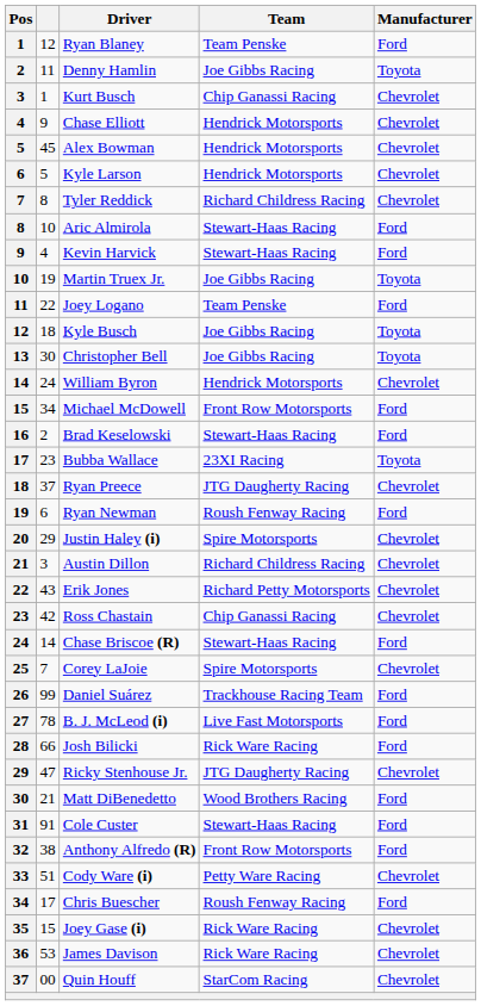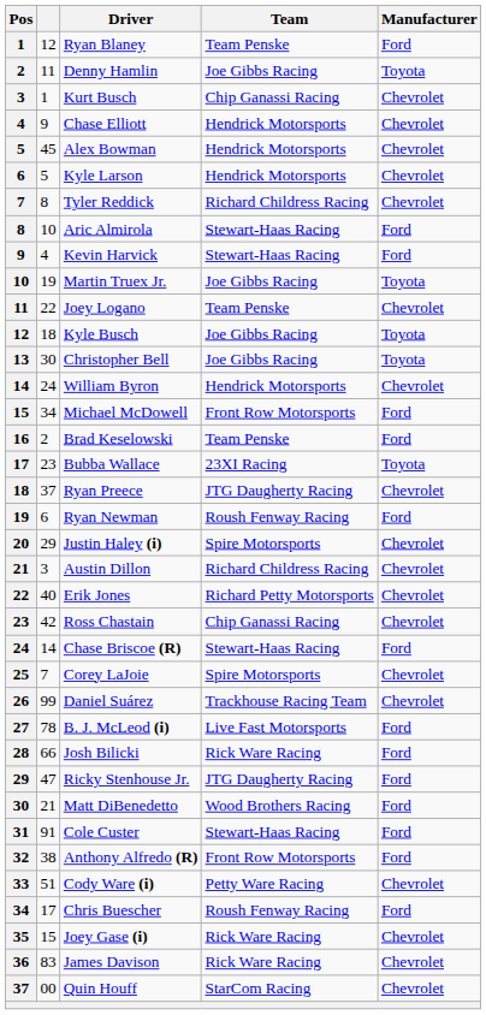 <table class="wikitable" style="font-size:95%">
 <tr>
 <th>Pos</th>
 <th></th>
 <th>Driver</th>
 <th>Team</th>
 <th>Manufacturer</th>
 </tr>
 <tr>
 <th>1</th>
 <td>12</td>
 <td><a href='#'>Ryan Blaney</a></td>
 <td><a href='#'>Team Penske</a></td>
 <td><a href='#'>Ford</a></td>
 </tr>
 <tr>
 <th>2</th>
 <td>11</td>
 <td><a href='#'>Denny Hamlin</a></td>
 <td><a href='#'>Joe Gibbs Racing</a></td>
 <td><a href='#'>Toyota</a></td>
 </tr>
 <tr>
 <th>3</th>
 <td>1</td>
 <td><a href='#'>Kurt Busch</a></td>
 <td><a href='#'>Chip Ganassi Racing</a></td>
 <td><a href='#'>Chevrolet</a></td>
 </tr>
 <tr>
 <th>4</th>
 <td>9</td>
 <td><a href='#'>Chase Elliott</a></td>
 <td><a href='#'>Hendrick Motorsports</a></td>
 <td><a href='#'>Chevrolet</a></td>
 </tr>
 <tr>
 <th>5</th>
 <td>45</td>
 <td><a href='#'>Alex Bowman</a></td>
 <td><a href='#'>Hendrick Motorsports</a></td>
 <td><a href='#'>Chevrolet</a></td>
 </tr>
 <tr>
 <th>6</th>
 <td>5</td>
 <td><a href='#'>Kyle Larson</a></td>
 <td><a href='#'>Hendrick Motorsports</a></td>
 <td><a href='#'>Chevrolet</a></td>
 </tr>
 <tr>
 <th>7</th>
 <td>8</td>
 <td><a href='#'>Tyler Reddick</a></td>
 <td><a href='#'>Richard Childress Racing</a></td>
 <td><a href='#'>Chevrolet</a></td>
 </tr>
 <tr>
 <th>8</th>
 <td>10</td>
 <td><a href='#'>Aric Almirola</a></td>
 <td><a href='#'>Stewart-Haas Racing</a></td>
 <td><a href='#'>Ford</a></td>
 </tr>
 <tr>
 <th>9</th>
 <td>4</td>
 <td><a href='#'>Kevin Harvick</a></td>
 <td><a href='#'>Stewart-Haas Racing</a></td>
 <td><a href='#'>Ford</a></td>
 </tr>
 <tr>
 <th>10</th>
 <td>19</td>
 <td><a href='#'>Martin Truex Jr.</a></td>
 <td><a href='#'>Joe Gibbs Racing</a></td>
 <td><a href='#'>Toyota</a></td>
 </tr>
 <tr>
 <th>11</th>
 <td>22</td>
 <td><a href='#'>Joey Logano</a></td>
 <td><a href='#'>Team Penske</a></td>
-<td><a href='#'>Ford</a></td>
+<td><a href='#'>Chevrolet</a></td>
 </tr>
 <tr>
 <th>12</th>
 <td>18</td>
 <td><a href='#'>Kyle Busch</a></td>
 <td><a href='#'>Joe Gibbs Racing</a></td>
 <td><a href='#'>Toyota</a></td>
 </tr>
 <tr>
 <th>13</th>
 <td>30</td>
 <td><a href='#'>Christopher Bell</a></td>
 <td><a href='#'>Joe Gibbs Racing</a></td>
 <td><a href='#'>Toyota</a></td>
 </tr>
 <tr>
 <th>14</th>
 <td>24</td>
 <td><a href='#'>William Byron</a></td>
 <td><a href='#'>Hendrick Motorsports</a></td>
 <td><a href='#'>Chevrolet</a></td>
 </tr>
 <tr>
 <th>15</th>
 <td>34</td>
 <td><a href='#'>Michael McDowell</a></td>
 <td><a href='#'>Front Row Motorsports</a></td>
 <td><a href='#'>Ford</a></td>
 </tr>
 <tr>
 <th>16</th>
 <td>2</td>
 <td><a href='#'>Brad Keselowski</a></td>
-<td><a href='#'>Stewart-Haas Racing</a></td>
+<td><a href='#'>Team Penske</a></td>
 <td><a href='#'>Ford</a></td>
 </tr>
 <tr>
 <th>17</th>
 <td>23</td>
 <td><a href='#'>Bubba Wallace</a></td>
 <td><a href='#'>23XI Racing</a></td>
 <td><a href='#'>Toyota</a></td>
 </tr>
 <tr>
 <th>18</th>
 <td>37</td>
 <td><a href='#'>Ryan Preece</a></td>
 <td><a href='#'>JTG Daugherty Racing</a></td>
 <td><a href='#'>Chevrolet</a></td>
 </tr>
 <tr>
 <th>19</th>
 <td>6</td>
 <td><a href='#'>Ryan Newman</a></td>
 <td><a href='#'>Roush Fenway Racing</a></td>
 <td><a href='#'>Ford</a></td>
 </tr>
 <tr>
 <th>20</th>
 <td>29</td>
 <td><a href='#'>Justin Haley</a> <strong>(i)</strong></td>
 <td><a href='#'>Spire Motorsports</a></td>
 <td><a href='#'>Chevrolet</a></td>
 </tr>
 <tr>
 <th>21</th>
 <td>3</td>
 <td><a href='#'>Austin Dillon</a></td>
 <td><a href='#'>Richard Childress Racing</a></td>
 <td><a href='#'>Chevrolet</a></td>
 </tr>
 <tr>
 <th>22</th>
-<td>43</td>
+<td>40</td>
 <td><a href='#'>Erik Jones</a></td>
 <td><a href='#'>Richard Petty Motorsports</a></td>
 <td><a href='#'>Chevrolet</a></td>
 </tr>
 <tr>
 <th>23</th>
 <td>42</td>
 <td><a href='#'>Ross Chastain</a></td>
 <td><a href='#'>Chip Ganassi Racing</a></td>
 <td><a href='#'>Chevrolet</a></td>
 </tr>
 <tr>
 <th>24</th>
 <td>14</td>
 <td><a href='#'>Chase Briscoe</a> <strong>(R)</strong></td>
 <td><a href='#'>Stewart-Haas Racing</a></td>
 <td><a href='#'>Ford</a></td>
 </tr>
 <tr>
 <th>25</th>
 <td>7</td>
 <td><a href='#'>Corey LaJoie</a></td>
 <td><a href='#'>Spire Motorsports</a></td>
 <td><a href='#'>Chevrolet</a></td>
 </tr>
 <tr>
 <th>26</th>
 <td>99</td>
 <td><a href='#'>Daniel Suárez</a></td>
 <td><a href='#'>Trackhouse Racing Team</a></td>
-<td><a href='#'>Ford</a></td>
+<td><a href='#'>Chevrolet</a></td>
 </tr>
 <tr>
 <th>27</th>
 <td>78</td>
 <td><a href='#'>B. J. McLeod</a> <strong>(i)</strong></td>
 <td><a href='#'>Live Fast Motorsports</a></td>
 <td><a href='#'>Ford</a></td>
 </tr>
 <tr>
 <th>28</th>
 <td>66</td>
 <td><a href='#'>Josh Bilicki</a></td>
 <td><a href='#'>Rick Ware Racing</a></td>
 <td><a href='#'>Ford</a></td>
 </tr>
 <tr>
 <th>29</th>
 <td>47</td>
 <td><a href='#'>Ricky Stenhouse Jr.</a></td>
 <td><a href='#'>JTG Daugherty Racing</a></td>
-<td><a href='#'>Chevrolet</a></td>
+<td><a href='#'>Ford</a></td>
 </tr>
 <tr>
 <th>30</th>
 <td>21</td>
 <td><a href='#'>Matt DiBenedetto</a></td>
 <td><a href='#'>Wood Brothers Racing</a></td>
 <td><a href='#'>Ford</a></td>
 </tr>
 <tr>
 <th>31</th>
 <td>91</td>
 <td><a href='#'>Cole Custer</a></td>
 <td><a href='#'>Stewart-Haas Racing</a></td>
 <td><a href='#'>Ford</a></td>
 </tr>
 <tr>
 <th>32</th>
 <td>38</td>
 <td><a href='#'>Anthony Alfredo</a> <strong>(R)</strong></td>
 <td><a href='#'>Front Row Motorsports</a></td>
 <td><a href='#'>Ford</a></td>
 </tr>
 <tr>
 <th>33</th>
 <td>51</td>
 <td><a href='#'>Cody Ware</a> <strong>(i)</strong></td>
 <td><a href='#'>Petty Ware Racing</a></td>
 <td><a href='#'>Chevrolet</a></td>
 </tr>
 <tr>
 <th>34</th>
 <td>17</td>
 <td><a href='#'>Chris Buescher</a></td>
 <td><a href='#'>Roush Fenway Racing</a></td>
 <td><a href='#'>Ford</a></td>
 </tr>
 <tr>
 <th>35</th>
 <td>15</td>
 <td><a href='#'>Joey Gase</a> <strong>(i)</strong></td>
 <td><a href='#'>Rick Ware Racing</a></td>
 <td><a href='#'>Chevrolet</a></td>
 </tr>
 <tr>
 <th>36</th>
-<td>53</td>
+<td>83</td>
 <td><a href='#'>James Davison</a></td>
 <td><a href='#'>Rick Ware Racing</a></td>
 <td><a href='#'>Chevrolet</a></td>
 </tr>
 <tr>
 <th>37</th>
 <td>00</td>
 <td><a href='#'>Quin Houff</a></td>
 <td><a href='#'>StarCom Racing</a></td>
 <td><a href='#'>Chevrolet</a></td>
 </tr>
 <tr>
 <th colspan="7"></th>
 </tr>
 </table>
